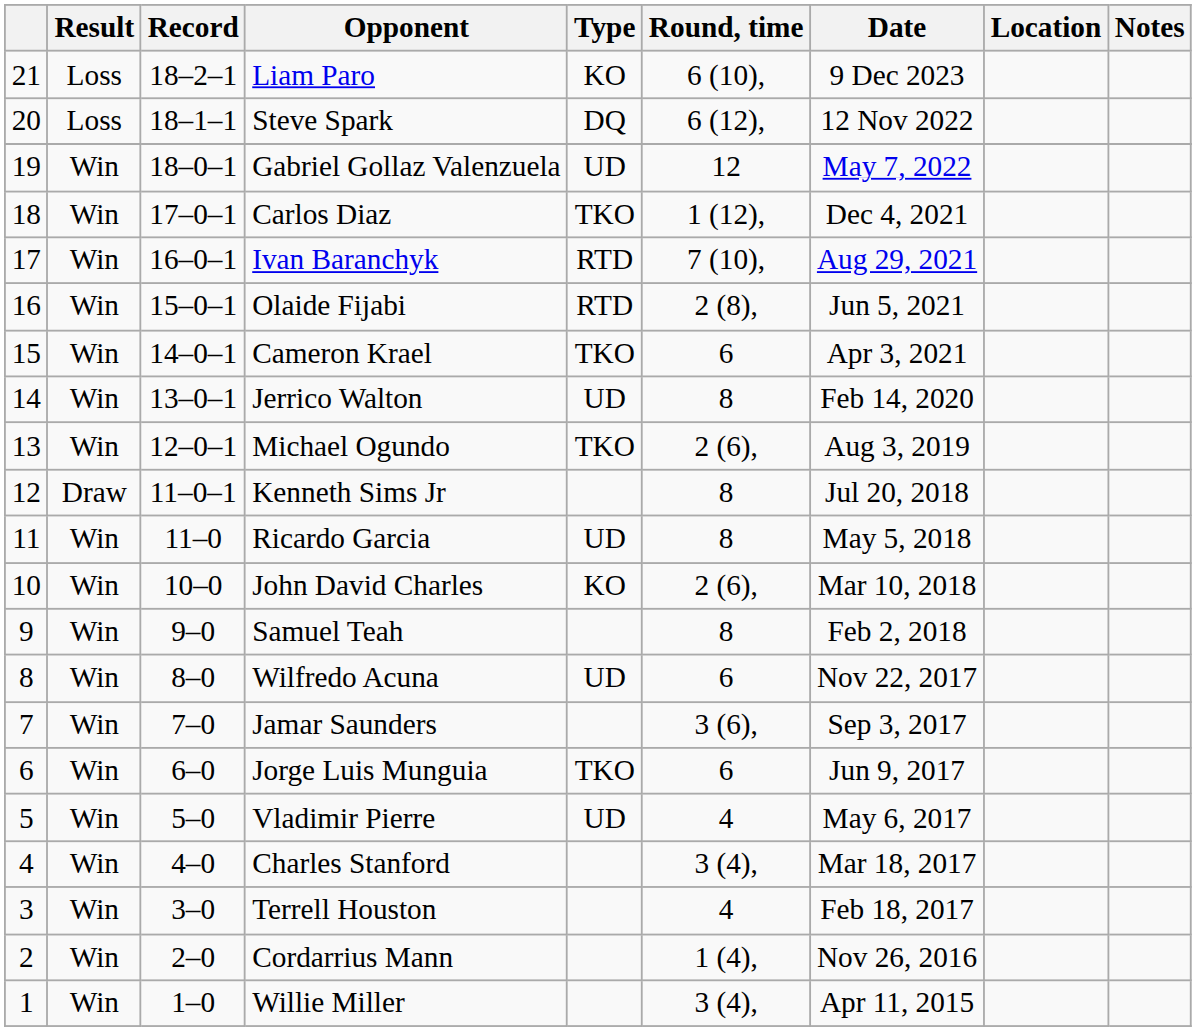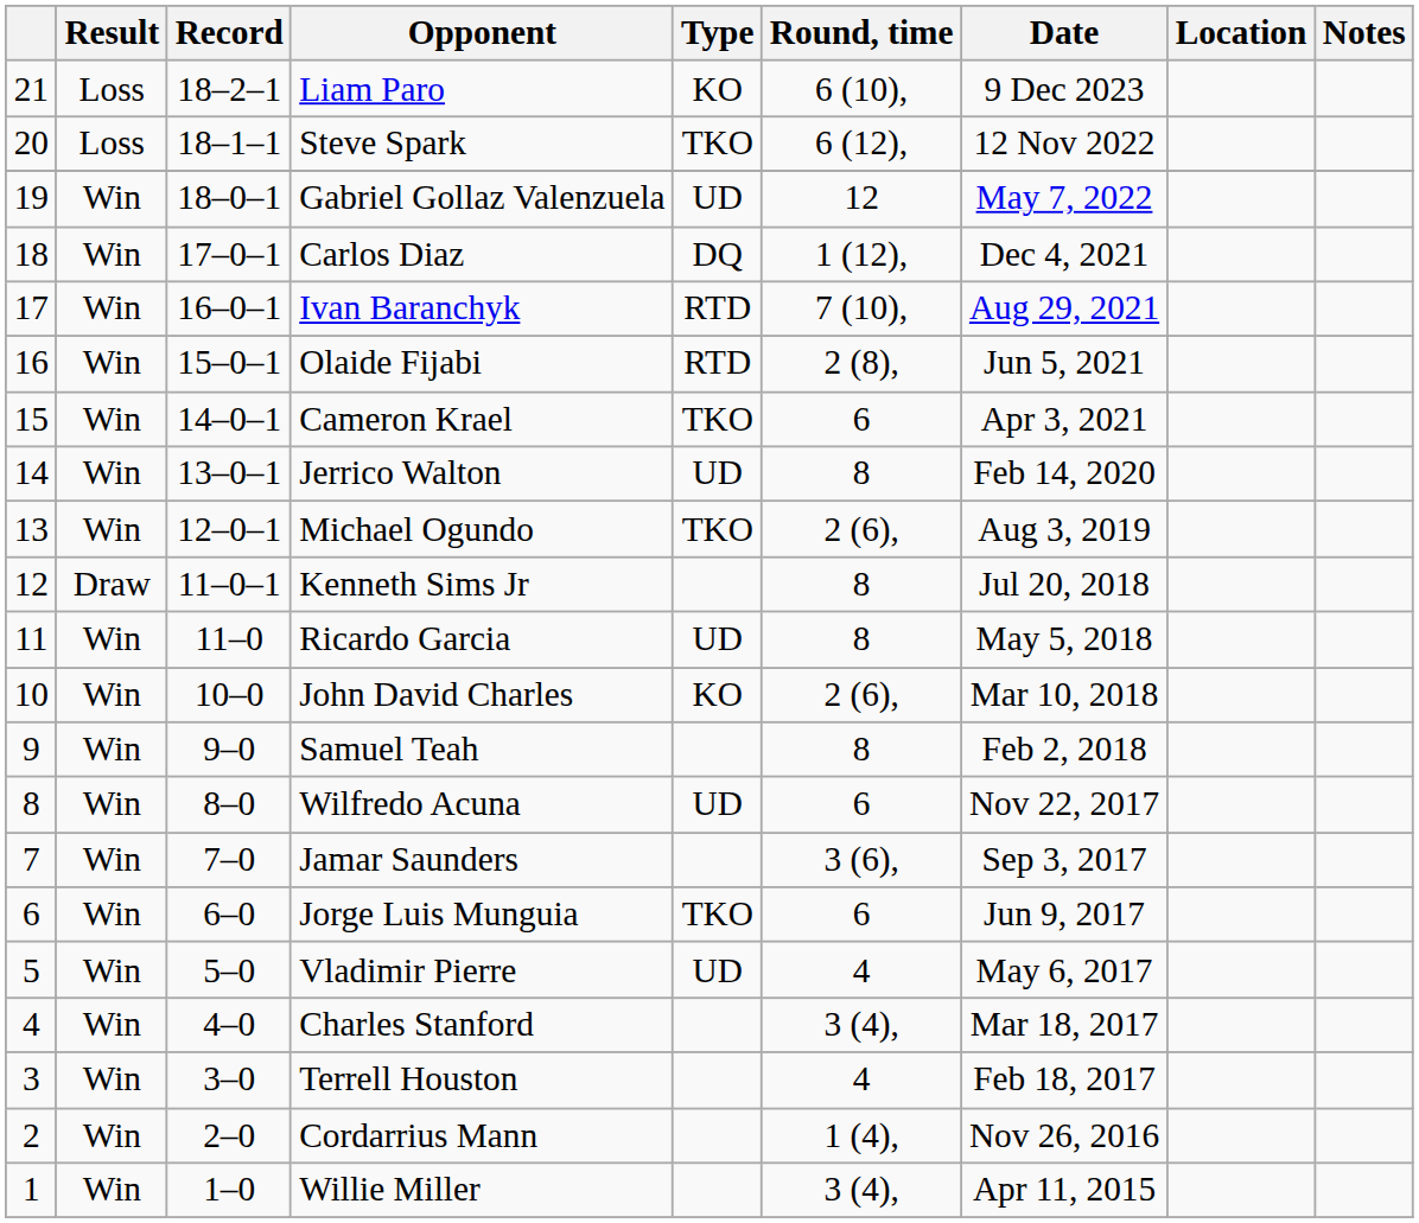 <table class="wikitable" style="text-align:center">
 <tr>
 <th></th>
 <th>Result</th>
 <th>Record</th>
 <th>Opponent</th>
 <th>Type</th>
 <th>Round, time</th>
 <th>Date</th>
 <th>Location</th>
 <th>Notes</th>
 </tr>
 <tr>
 <td>21</td>
 <td>Loss</td>
 <td>18–2–1</td>
 <td align=left><a href='#'>Liam Paro</a></td>
 <td>KO</td>
 <td>6 (10), </td>
 <td>9 Dec 2023</td>
 <td style="text-align:left;"></td>
 <td align=left></td>
 </tr>
 <tr>
 <td>20</td>
 <td>Loss</td>
 <td>18–1–1</td>
 <td align=left>Steve Spark</td>
-<td>DQ</td>
+<td>TKO</td>
 <td>6 (12), </td>
 <td>12 Nov 2022</td>
 <td style="text-align:left;"></td>
 <td align="left"></td>
 </tr>
 <tr>
 </tr>
 <tr>
 <td>19</td>
 <td>Win</td>
 <td>18–0–1</td>
 <td style="text-align:left;">Gabriel Gollaz Valenzuela</td>
 <td>UD</td>
 <td>12</td>
 <td><a href='#'>May 7, 2022</a></td>
 <td style="text-align:left;"></td>
 <td align="left"></td>
 </tr>
 <tr>
 <td>18</td>
 <td>Win</td>
 <td>17–0–1</td>
 <td style="text-align:left;">Carlos Diaz</td>
-<td>TKO</td>
+<td>DQ</td>
 <td>1 (12), </td>
 <td>Dec 4, 2021</td>
 <td style="text-align:left;"></td>
 <td></td>
 </tr>
 <tr>
 <td>17</td>
 <td>Win</td>
 <td>16–0–1</td>
 <td style="text-align:left;"><a href='#'>Ivan Baranchyk</a></td>
 <td>RTD</td>
 <td>7 (10), </td>
 <td><a href='#'>Aug 29, 2021</a></td>
 <td style="text-align:left;"></td>
 <td></td>
 </tr>
 <tr>
 <td>16</td>
 <td>Win</td>
 <td>15–0–1</td>
 <td style="text-align:left;">Olaide Fijabi</td>
 <td>RTD</td>
 <td>2 (8), </td>
 <td>Jun 5, 2021</td>
 <td style="text-align:left;"></td>
 <td></td>
 </tr>
 <tr>
 <td>15</td>
 <td>Win</td>
 <td>14–0–1</td>
 <td style="text-align:left;">Cameron Krael</td>
 <td>TKO</td>
 <td>6</td>
 <td>Apr 3, 2021</td>
 <td style="text-align:left;"></td>
 <td></td>
 </tr>
 <tr>
 <td>14</td>
 <td>Win</td>
 <td>13–0–1</td>
 <td style="text-align:left;">Jerrico Walton</td>
 <td>UD</td>
 <td>8</td>
 <td>Feb 14, 2020</td>
 <td style="text-align:left;"></td>
 <td></td>
 </tr>
 <tr>
 <td>13</td>
 <td>Win</td>
 <td>12–0–1</td>
 <td style="text-align:left;">Michael Ogundo</td>
 <td>TKO</td>
 <td>2 (6), </td>
 <td>Aug 3, 2019</td>
 <td style="text-align:left;"></td>
 <td></td>
 </tr>
 <tr>
 <td>12</td>
 <td>Draw</td>
 <td>11–0–1</td>
 <td style="text-align:left;">Kenneth Sims Jr</td>
 <td></td>
 <td>8</td>
 <td>Jul 20, 2018</td>
 <td style="text-align:left;"></td>
 <td style="text-align:left;"></td>
 </tr>
 <tr>
 <td>11</td>
 <td>Win</td>
 <td>11–0</td>
 <td style="text-align:left;">Ricardo Garcia</td>
 <td>UD</td>
 <td>8</td>
 <td>May 5, 2018</td>
 <td style="text-align:left;"></td>
 <td></td>
 </tr>
 <tr>
 <td>10</td>
 <td>Win</td>
 <td>10–0</td>
 <td style="text-align:left;">John David Charles</td>
 <td>KO</td>
 <td>2 (6), </td>
 <td>Mar 10, 2018</td>
 <td style="text-align:left;"></td>
 <td></td>
 </tr>
 <tr>
 <td>9</td>
 <td>Win</td>
 <td>9–0</td>
 <td style="text-align:left;">Samuel Teah</td>
 <td></td>
 <td>8</td>
 <td>Feb 2, 2018</td>
 <td style="text-align:left;"></td>
 <td></td>
 </tr>
 <tr>
 <td>8</td>
 <td>Win</td>
 <td>8–0</td>
 <td style="text-align:left;">Wilfredo Acuna</td>
 <td>UD</td>
 <td>6</td>
 <td>Nov 22, 2017</td>
 <td style="text-align:left;"></td>
 <td></td>
 </tr>
 <tr>
 <td>7</td>
 <td>Win</td>
 <td>7–0</td>
 <td style="text-align:left;">Jamar Saunders</td>
 <td></td>
 <td>3 (6), </td>
 <td>Sep 3, 2017</td>
 <td style="text-align:left;"></td>
 <td></td>
 </tr>
 <tr>
 <td>6</td>
 <td>Win</td>
 <td>6–0</td>
 <td style="text-align:left;">Jorge Luis Munguia</td>
 <td>TKO</td>
 <td>6</td>
 <td>Jun 9, 2017</td>
 <td style="text-align:left;"></td>
 <td></td>
 </tr>
 <tr>
 <td>5</td>
 <td>Win</td>
 <td>5–0</td>
 <td style="text-align:left;">Vladimir Pierre</td>
 <td>UD</td>
 <td>4</td>
 <td>May 6, 2017</td>
 <td style="text-align:left;"></td>
 <td></td>
 </tr>
 <tr>
 <td>4</td>
 <td>Win</td>
 <td>4–0</td>
 <td style="text-align:left;">Charles Stanford</td>
 <td></td>
 <td>3 (4), </td>
 <td>Mar 18, 2017</td>
 <td style="text-align:left;"></td>
 <td></td>
 </tr>
 <tr>
 <td>3</td>
 <td>Win</td>
 <td>3–0</td>
 <td style="text-align:left;">Terrell Houston</td>
 <td></td>
 <td>4</td>
 <td>Feb 18, 2017</td>
 <td style="text-align:left;"></td>
 <td></td>
 </tr>
 <tr>
 <td>2</td>
 <td>Win</td>
 <td>2–0</td>
 <td style="text-align:left;">Cordarrius Mann</td>
 <td></td>
 <td>1 (4), </td>
 <td>Nov 26, 2016</td>
 <td style="text-align:left;"></td>
 <td></td>
 </tr>
 <tr>
 <td>1</td>
 <td>Win</td>
 <td>1–0</td>
 <td style="text-align:left;">Willie Miller</td>
 <td></td>
 <td>3 (4), </td>
 <td>Apr 11, 2015</td>
 <td style="text-align:left;"></td>
 <td></td>
 </tr>
 </table>
